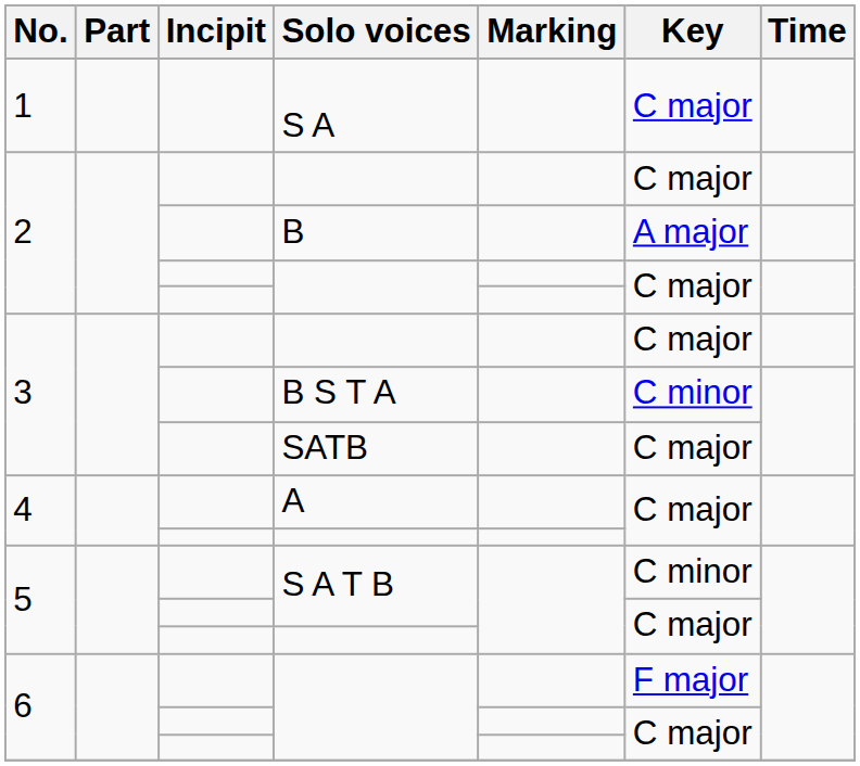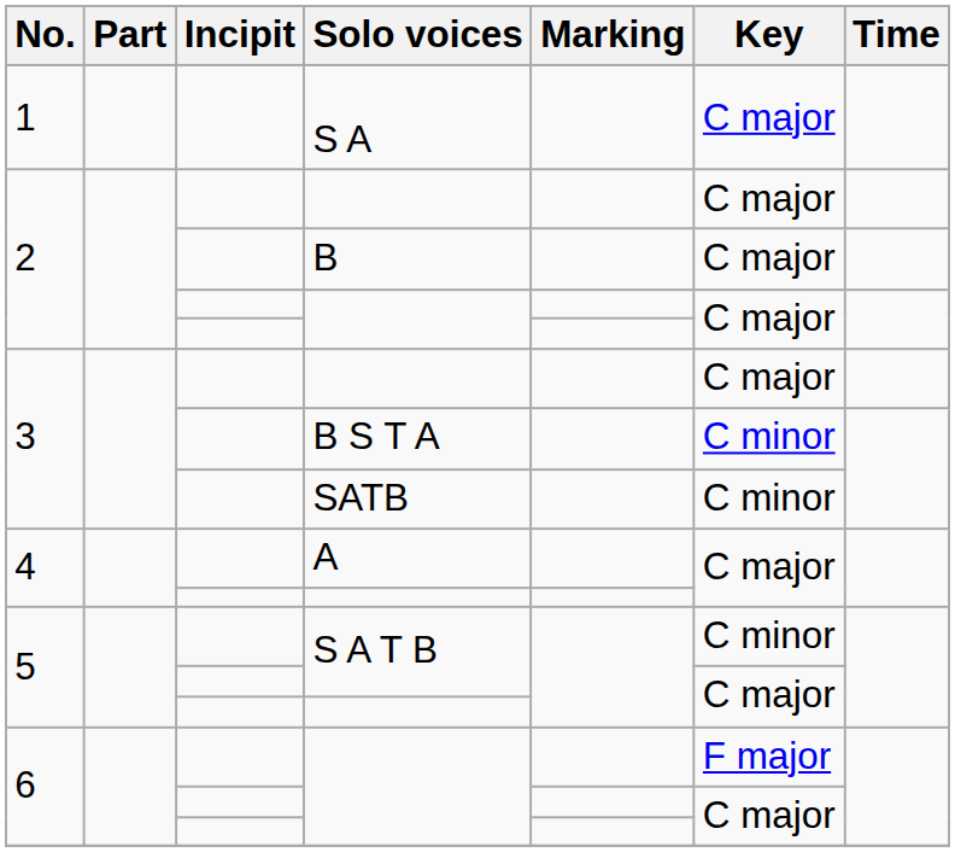 <table class="wikitable plainrowheaders">
 <tr>
 <th scope="col">No.</th>
 <th scope="col">Part</th>
 <th scope="col">Incipit</th>
 <th scope="col">Solo voices</th>
 <th scope="col">Marking</th>
 <th scope="col">Key</th>
 <th scope="col">Time</th>
 </tr>
 <tr>
 <td>1</td>
 <td style="text-align: center;"></td>
 <td></td>
 <td> <br> S A</td>
 <td><br> </td>
 <td><a href='#'>C major</a></td>
 <td></td>
 </tr>
 <tr>
 <td rowspan="4">2</td>
 <td rowspan="4" style="text-align: center;"></td>
 <td></td>
 <td></td>
 <td></td>
 <td>C major</td>
 <td></td>
 </tr>
 <tr>
 <td></td>
 <td>B</td>
 <td></td>
-<td><a href='#'>A major</a></td>
+<td>C major</td>
 <td></td>
 </tr>
 <tr>
 <td></td>
 <td rowspan="2"></td>
 <td></td>
 <td rowspan="2">C major</td>
 <td rowspan="2"></td>
 </tr>
 <tr>
 <td></td>
 <td></td>
 </tr>
 <tr>
 <td rowspan="3">3</td>
 <td rowspan="3" style="text-align: center;"></td>
 <td></td>
 <td></td>
 <td></td>
 <td>C major</td>
 <td></td>
 </tr>
 <tr>
 <td></td>
 <td>B S T A</td>
 <td></td>
 <td><a href='#'>C minor</a></td>
 <td rowspan="2"></td>
 </tr>
 <tr>
 <td></td>
 <td>SATB</td>
 <td></td>
-<td>C major</td>
+<td>C minor</td>
 </tr>
 <tr>
 <td rowspan="2">4</td>
 <td rowspan="2" style="text-align: center;"></td>
 <td></td>
 <td>A</td>
 <td></td>
 <td rowspan="2">C major</td>
 <td rowspan="2"></td>
 </tr>
 <tr>
 <td></td>
 <td></td>
 <td></td>
 </tr>
 <tr>
 <td rowspan="3">5</td>
 <td rowspan="3" style="text-align: center;"></td>
 <td></td>
 <td rowspan="2">S A T B</td>
 <td rowspan="3"></td>
 <td>C minor</td>
 <td rowspan="3"></td>
 </tr>
 <tr>
 <td></td>
 <td rowspan="2">C major</td>
 </tr>
 <tr>
 <td></td>
 </tr>
 <tr>
 <td rowspan="3">6</td>
 <td rowspan="3" style="text-align: center;"></td>
 <td></td>
 <td rowspan="3"></td>
 <td></td>
 <td><a href='#'>F major</a></td>
 <td rowspan="3"></td>
 </tr>
 <tr>
 <td></td>
 <td></td>
 <td rowspan="2">C major</td>
 </tr>
 <tr>
 <td></td>
 <td></td>
 </tr>
 <tr>
 </tr>
 </table>
